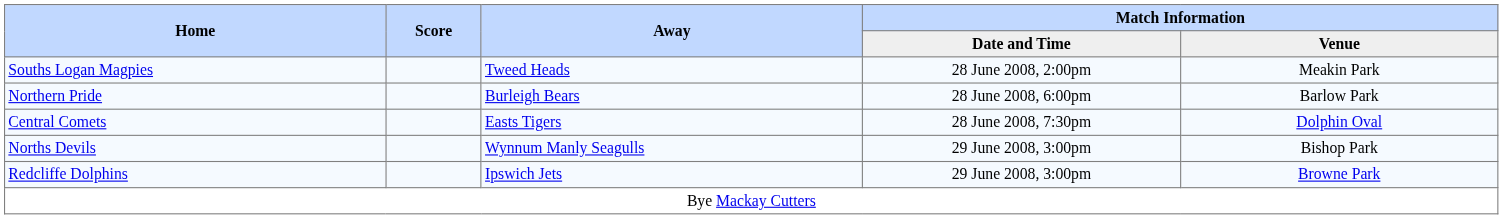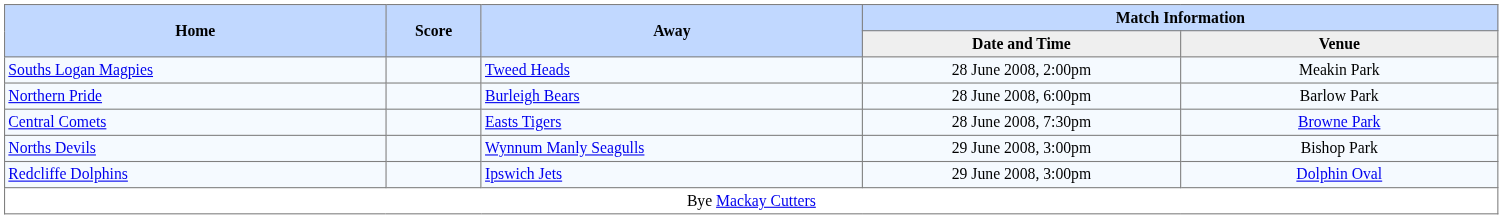 <table border=1 style="border-collapse:collapse; font-size:90%; text-align:center;" cellpadding=3 cellspacing=0>
 <tr bgcolor=#C1D8FF>
 <th rowspan=2 width=12%>Home</th>
 <th rowspan=2 width=3%>Score</th>
 <th rowspan=2 width=12%>Away</th>
 <th colspan=5>Match Information</th>
 </tr>
 <tr bgcolor=#EFEFEF>
 <th width=10%>Date and Time</th>
 <th width=10%>Venue</th>
 </tr>
 <tr bgcolor=#F5FAFF>
 <td align=left> <a href='#'>Souths Logan Magpies</a></td>
 <td></td>
 <td align=left> <a href='#'>Tweed Heads</a></td>
 <td>28 June 2008, 2:00pm</td>
 <td>Meakin Park</td>
 </tr>
 <tr bgcolor=#F5FAFF>
 <td align=left> <a href='#'>Northern Pride</a></td>
 <td></td>
 <td align=left> <a href='#'>Burleigh Bears</a></td>
 <td>28 June 2008, 6:00pm</td>
 <td>Barlow Park</td>
 </tr>
 <tr bgcolor=#F5FAFF>
 <td align=left> <a href='#'>Central Comets</a></td>
 <td></td>
 <td align=left> <a href='#'>Easts Tigers</a></td>
 <td>28 June 2008, 7:30pm</td>
-<td><a href='#'>Dolphin Oval</a></td>
+<td><a href='#'>Browne Park</a></td>
 </tr>
 <tr bgcolor=#F5FAFF>
 <td align=left> <a href='#'>Norths Devils</a></td>
 <td></td>
 <td align=left> <a href='#'>Wynnum Manly Seagulls</a></td>
 <td>29 June 2008, 3:00pm</td>
 <td>Bishop Park</td>
 </tr>
 <tr bgcolor=#F5FAFF>
 <td align=left> <a href='#'>Redcliffe Dolphins</a></td>
 <td></td>
 <td align=left> <a href='#'>Ipswich Jets</a></td>
 <td>29 June 2008, 3:00pm</td>
-<td><a href='#'>Browne Park</a></td>
+<td><a href='#'>Dolphin Oval</a></td>
 </tr>
 <tr>
 <td colspan=5>Bye  <a href='#'>Mackay Cutters</a></td>
 </tr>
 </table>
